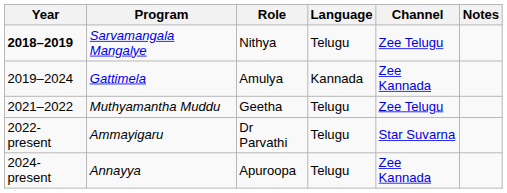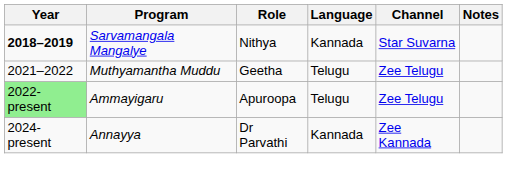 <table class="wikitable sortable">
 <tr>
 <th>Year</th>
 <th>Program</th>
 <th>Role</th>
 <th>Language</th>
 <th>Channel</th>
 <th>Notes</th>
 </tr>
 <tr>
 <td><strong>2018–2019</strong></td>
 <td><em><a href='#'>Sarvamangala Mangalye</a></em></td>
 <td>Nithya</td>
-<td>Telugu</td>
-<td><a href='#'>Zee Telugu</a></td>
-<td></td>
-</tr>
-<tr>
-<td>2019–2024</td>
-<td><em><a href='#'>Gattimela</a></em></td>
-<td>Amulya</td>
 <td>Kannada</td>
-<td><a href='#'>Zee Kannada</a></td>
+<td><a href='#'>Star Suvarna</a></td>
 <td></td>
 </tr>
 <tr>
 <td>2021–2022</td>
 <td><em>Muthyamantha Muddu</em></td>
 <td>Geetha</td>
 <td>Telugu</td>
 <td><a href='#'>Zee Telugu</a></td>
 <td></td>
 </tr>
 <tr>
-<td>2022-present</td>
+<td style="background: lightgreen;">2022-present</td>
 <td><em>Ammayigaru</em></td>
-<td>Dr Parvathi</td>
+<td>Apuroopa</td>
 <td>Telugu</td>
-<td><a href='#'>Star Suvarna</a></td>
+<td><a href='#'>Zee Telugu</a></td>
 <td></td>
 </tr>
 <tr>
 <td>2024-present</td>
 <td><em>Annayya</em></td>
-<td>Apuroopa</td>
-<td>Telugu</td>
+<td>Dr Parvathi</td>
+<td>Kannada</td>
 <td><a href='#'>Zee Kannada</a></td>
 <td></td>
 </tr>
 </table>
